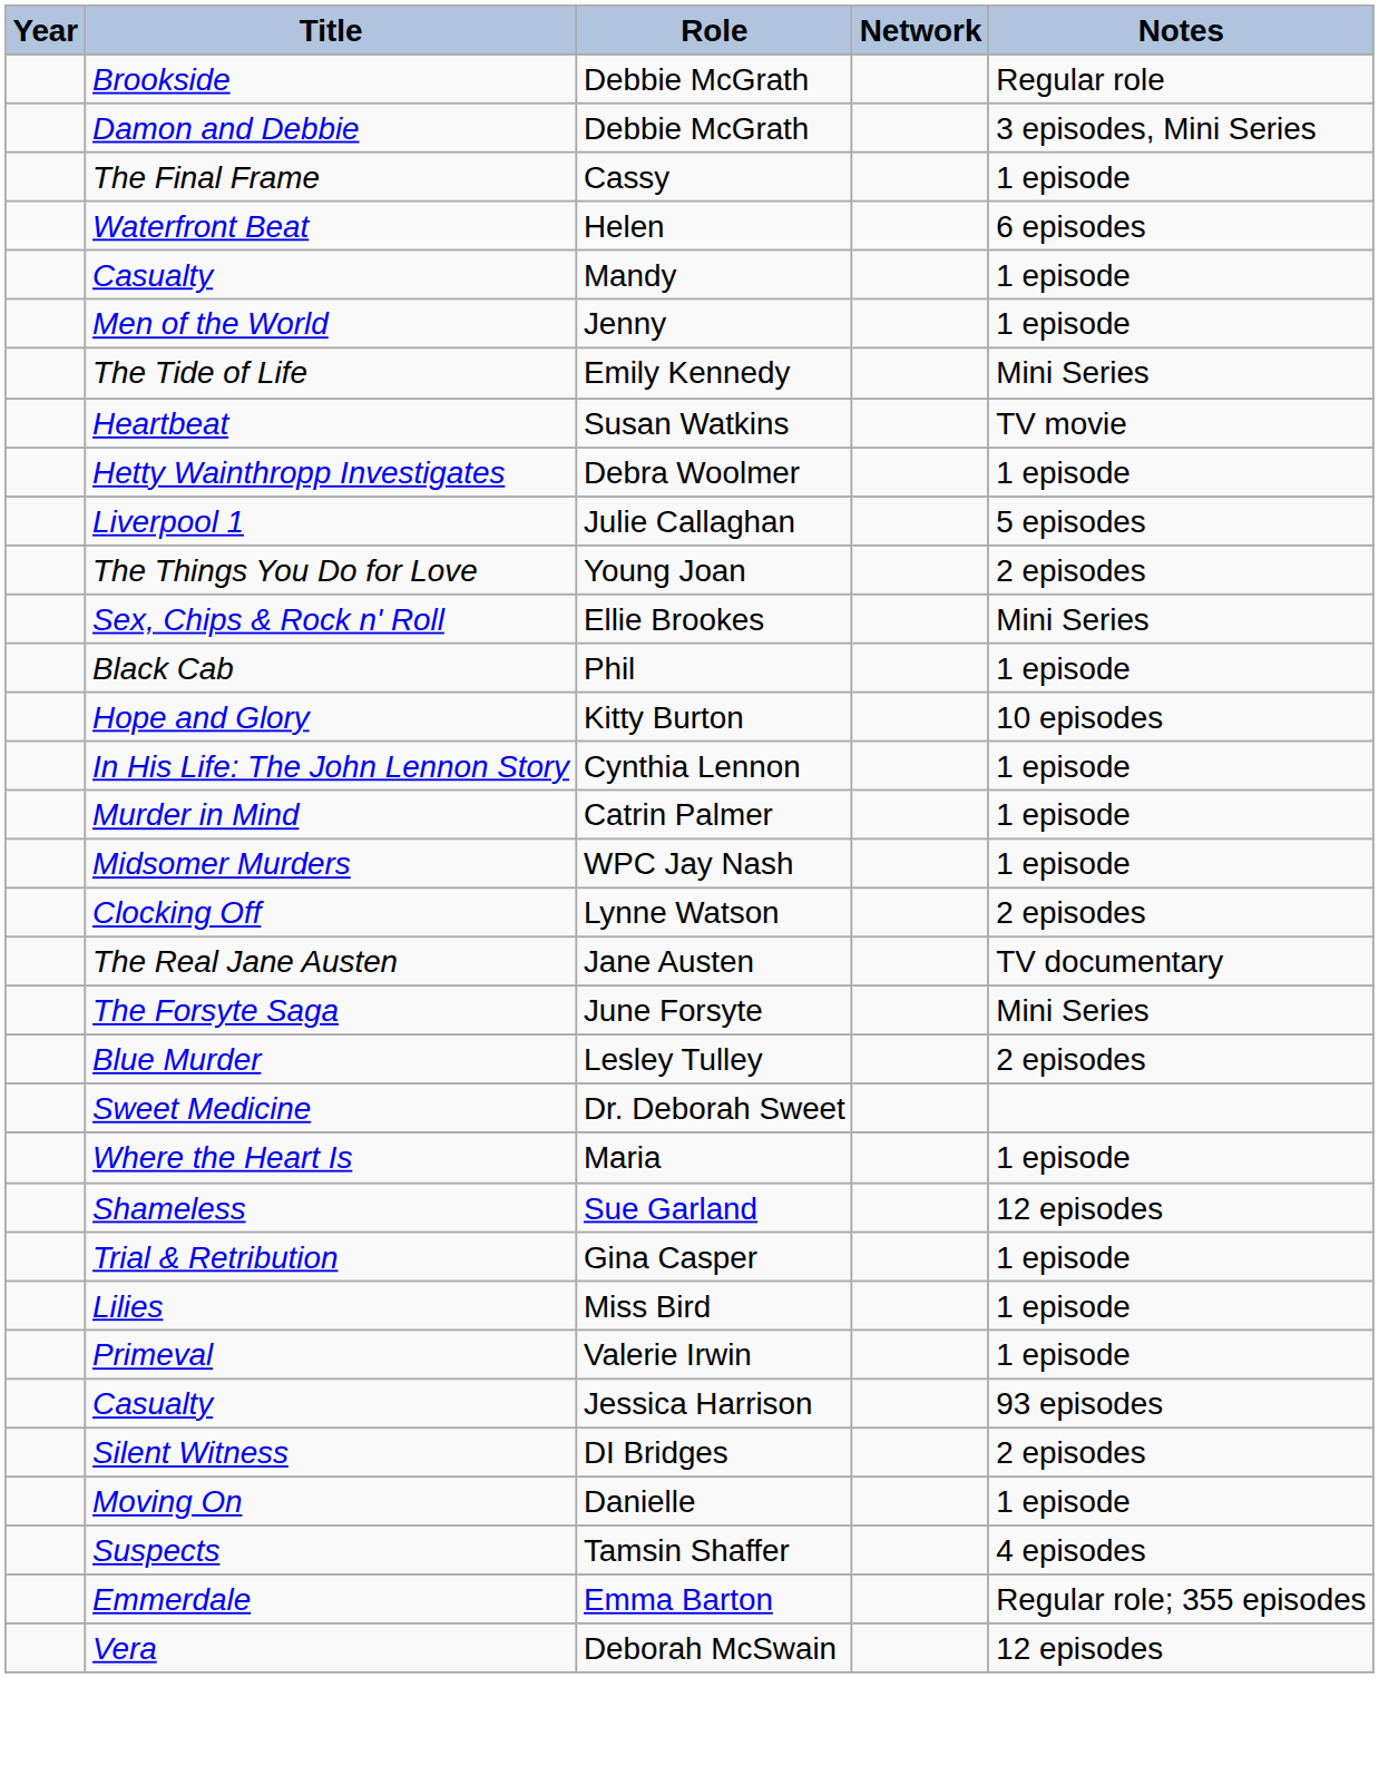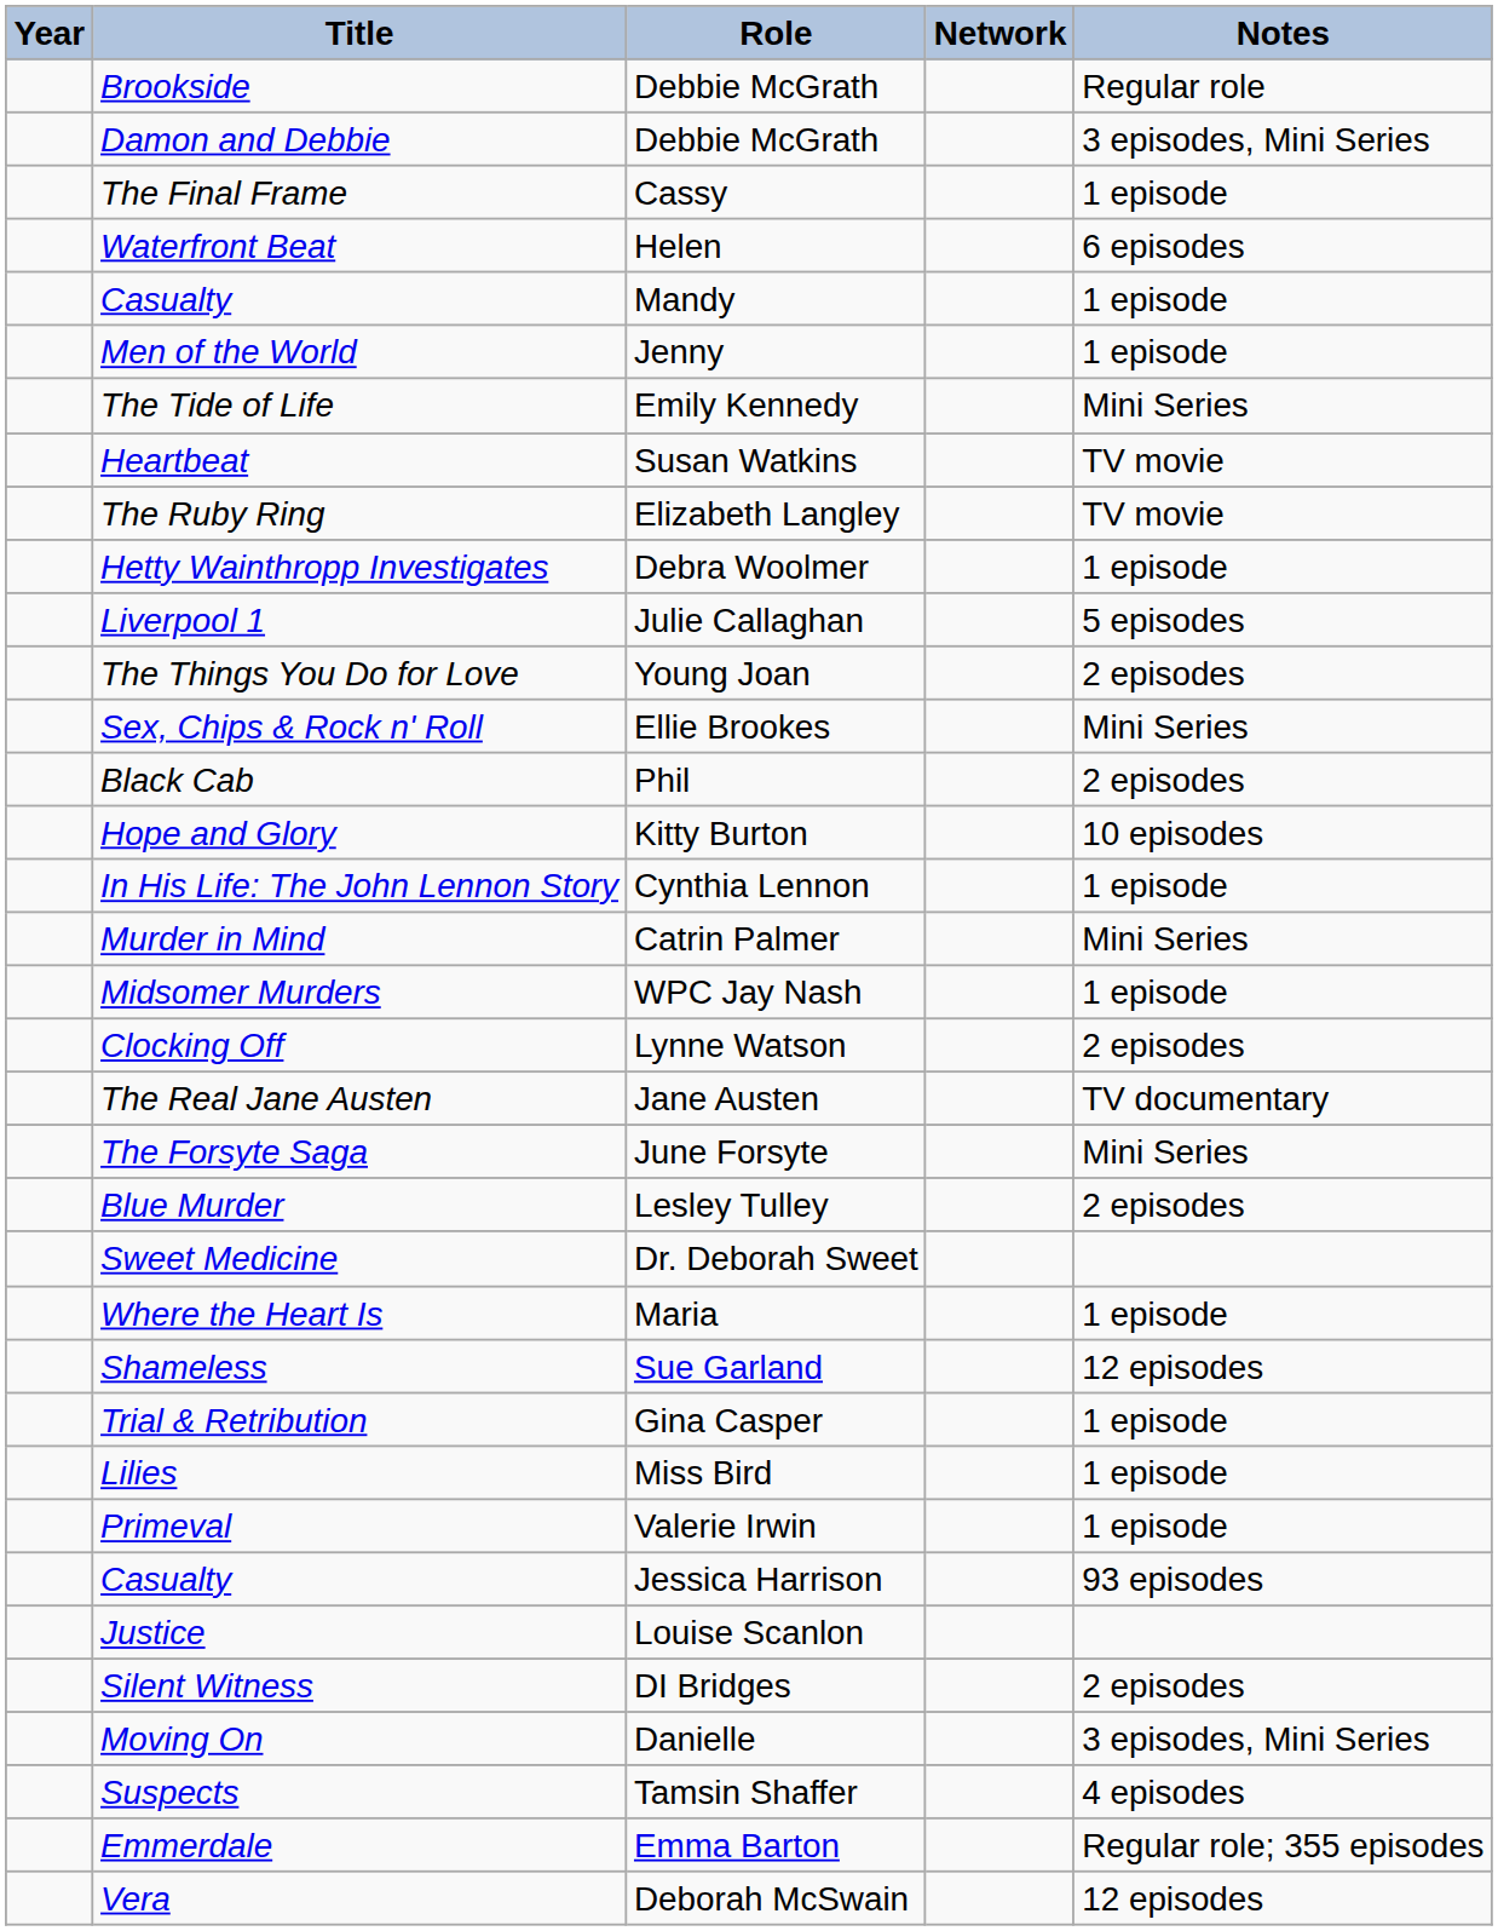 <table class="wikitable" style="font-size:95%;">
 <tr>
 <th style="background:#B0C4DE;">Year</th>
 <th style="background:#B0C4DE;">Title</th>
 <th style="background:#B0C4DE;">Role</th>
 <th style="background:#B0C4DE;">Network</th>
 <th style="background:#B0C4DE;">Notes</th>
 </tr>
 <tr>
 <td rowspan="1"></td>
 <td><em><a href='#'>Brookside</a></em></td>
 <td>Debbie McGrath</td>
 <td></td>
 <td>Regular role</td>
 </tr>
 <tr>
 <td rowspan="1"></td>
 <td><em><a href='#'>Damon and Debbie</a></em></td>
 <td>Debbie McGrath</td>
 <td></td>
 <td>3 episodes, Mini Series</td>
 </tr>
 <tr>
 <td rowspan="1"></td>
 <td><em>The Final Frame</em></td>
 <td>Cassy</td>
 <td></td>
 <td>1 episode</td>
 </tr>
 <tr>
 <td rowspan="1"></td>
 <td><em><a href='#'>Waterfront Beat</a></em></td>
 <td>Helen</td>
 <td></td>
 <td>6 episodes</td>
 </tr>
 <tr>
 <td rowspan="1"></td>
 <td><em><a href='#'>Casualty</a></em></td>
 <td>Mandy</td>
 <td></td>
 <td>1 episode</td>
 </tr>
 <tr>
 <td rowspan="1"></td>
 <td><em><a href='#'>Men of the World</a></em></td>
 <td>Jenny</td>
 <td></td>
 <td>1 episode</td>
 </tr>
 <tr>
 <td rowspan="1"></td>
 <td><em>The Tide of Life</em></td>
 <td>Emily Kennedy</td>
 <td></td>
 <td>Mini Series</td>
 </tr>
 <tr>
 <td rowspan="1"></td>
 <td><em><a href='#'>Heartbeat</a></em></td>
 <td>Susan Watkins</td>
 <td></td>
 <td>TV movie</td>
 </tr>
 <tr>
 <td rowspan="1"></td>
+<td><em>The Ruby Ring</em></td>
+<td>Elizabeth Langley</td>
+<td></td>
+<td>TV movie</td>
+</tr>
+<tr>
+<td rowspan="1"></td>
 <td><em><a href='#'>Hetty Wainthropp Investigates</a></em></td>
 <td>Debra Woolmer</td>
 <td></td>
 <td>1 episode</td>
 </tr>
 <tr>
 <td rowspan="1"></td>
 <td><em><a href='#'>Liverpool 1</a></em></td>
 <td>Julie Callaghan</td>
 <td></td>
 <td>5 episodes</td>
 </tr>
 <tr>
 <td rowspan="1"></td>
 <td><em>The Things You Do for Love</em></td>
 <td>Young Joan</td>
 <td></td>
 <td>2 episodes</td>
 </tr>
 <tr>
 <td rowspan="1"></td>
 <td><em><a href='#'>Sex, Chips & Rock n' Roll</a></em></td>
 <td>Ellie Brookes</td>
 <td></td>
 <td>Mini Series</td>
 </tr>
 <tr>
 <td rowspan="1"></td>
 <td><em>Black Cab</em></td>
 <td>Phil</td>
 <td></td>
-<td>1 episode</td>
+<td>2 episodes</td>
 </tr>
 <tr>
 <td rowspan="1"></td>
 <td><em><a href='#'>Hope and Glory</a></em></td>
 <td>Kitty Burton</td>
 <td></td>
 <td>10 episodes</td>
 </tr>
 <tr>
 <td rowspan="1"></td>
 <td><em><a href='#'>In His Life: The John Lennon Story</a></em></td>
 <td>Cynthia Lennon</td>
 <td></td>
 <td>1 episode</td>
 </tr>
 <tr>
 <td rowspan="1"></td>
 <td><em><a href='#'>Murder in Mind</a></em></td>
 <td>Catrin Palmer</td>
 <td></td>
-<td>1 episode</td>
+<td>Mini Series</td>
 </tr>
 <tr>
 <td rowspan="1"></td>
 <td><em><a href='#'>Midsomer Murders</a></em></td>
 <td>WPC Jay Nash</td>
 <td></td>
 <td>1 episode</td>
 </tr>
 <tr>
 <td rowspan="1"></td>
 <td><em><a href='#'>Clocking Off</a></em></td>
 <td>Lynne Watson</td>
 <td></td>
 <td>2 episodes</td>
 </tr>
 <tr>
 <td rowspan="1"></td>
 <td><em>The Real Jane Austen</em></td>
 <td>Jane Austen</td>
 <td></td>
 <td>TV documentary</td>
 </tr>
 <tr>
 <td rowspan="1"></td>
 <td><em><a href='#'>The Forsyte Saga</a></em></td>
 <td>June Forsyte</td>
 <td></td>
 <td>Mini Series</td>
 </tr>
 <tr>
 <td rowspan="1"></td>
 <td><em><a href='#'>Blue Murder</a></em></td>
 <td>Lesley Tulley</td>
 <td></td>
 <td>2 episodes</td>
 </tr>
 <tr>
 <td rowspan="1"></td>
 <td><em><a href='#'>Sweet Medicine</a></em></td>
 <td>Dr. Deborah Sweet</td>
 <td></td>
 <td></td>
 </tr>
 <tr>
 <td rowspan="1"></td>
 <td><em><a href='#'>Where the Heart Is</a></em></td>
 <td>Maria</td>
 <td></td>
 <td>1 episode</td>
 </tr>
 <tr>
 <td rowspan="1"></td>
 <td><em><a href='#'>Shameless</a></em></td>
 <td><a href='#'>Sue Garland</a></td>
 <td></td>
 <td>12 episodes</td>
 </tr>
 <tr>
 <td rowspan="1"></td>
 <td><em><a href='#'>Trial & Retribution</a></em></td>
 <td>Gina Casper</td>
 <td></td>
 <td>1 episode</td>
 </tr>
 <tr>
 <td rowspan="1"></td>
 <td><em><a href='#'>Lilies</a></em></td>
 <td>Miss Bird</td>
 <td></td>
 <td>1 episode</td>
 </tr>
 <tr>
 <td rowspan="1"></td>
 <td><em><a href='#'>Primeval</a></em></td>
 <td>Valerie Irwin</td>
 <td></td>
 <td>1 episode</td>
 </tr>
 <tr>
 <td rowspan="1"></td>
 <td><em><a href='#'>Casualty</a></em></td>
 <td>Jessica Harrison</td>
 <td></td>
 <td>93 episodes</td>
 </tr>
 <tr>
 <td rowspan="1"></td>
+<td><em><a href='#'>Justice</a></em></td>
+<td>Louise Scanlon</td>
+<td></td>
+<td></td>
+</tr>
+<tr>
+<td rowspan="1"></td>
 <td><em><a href='#'>Silent Witness</a></em></td>
 <td>DI Bridges</td>
 <td></td>
 <td>2 episodes</td>
 </tr>
 <tr>
 <td rowspan="1"></td>
 <td><em><a href='#'>Moving On</a></em></td>
 <td>Danielle</td>
 <td></td>
-<td>1 episode</td>
+<td>3 episodes, Mini Series</td>
 </tr>
 <tr>
 <td rowspan="1"></td>
 <td><em><a href='#'>Suspects</a></em></td>
 <td>Tamsin Shaffer</td>
 <td></td>
 <td>4 episodes</td>
 </tr>
 <tr>
 <td rowspan="1"></td>
 <td><em><a href='#'>Emmerdale</a></em> </td>
 <td><a href='#'>Emma Barton</a></td>
 <td></td>
 <td>Regular role; 355 episodes</td>
 </tr>
 <tr>
 <td rowspan="1"></td>
 <td><em><a href='#'>Vera</a></td>
 <td>Deborah McSwain</td>
 <td></td>
 <td>12 episodes</td>
 </tr>
 </table>
